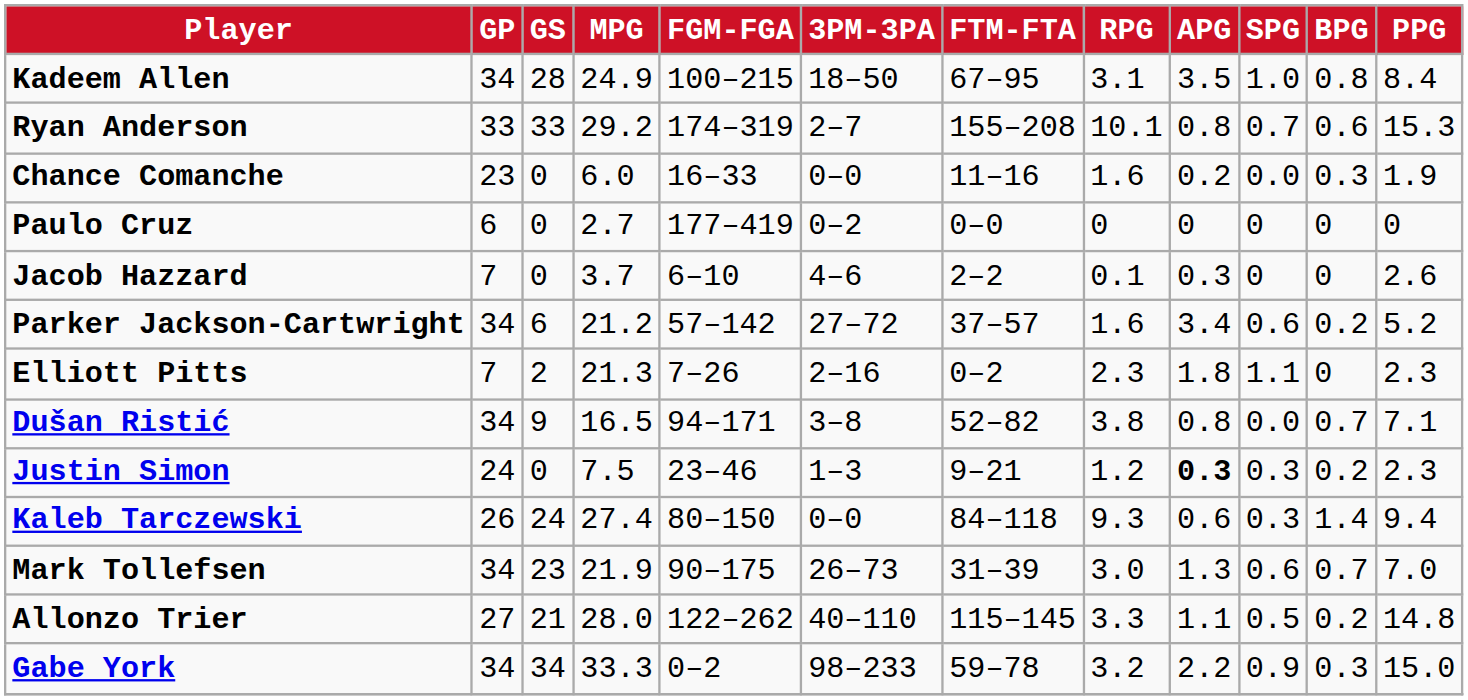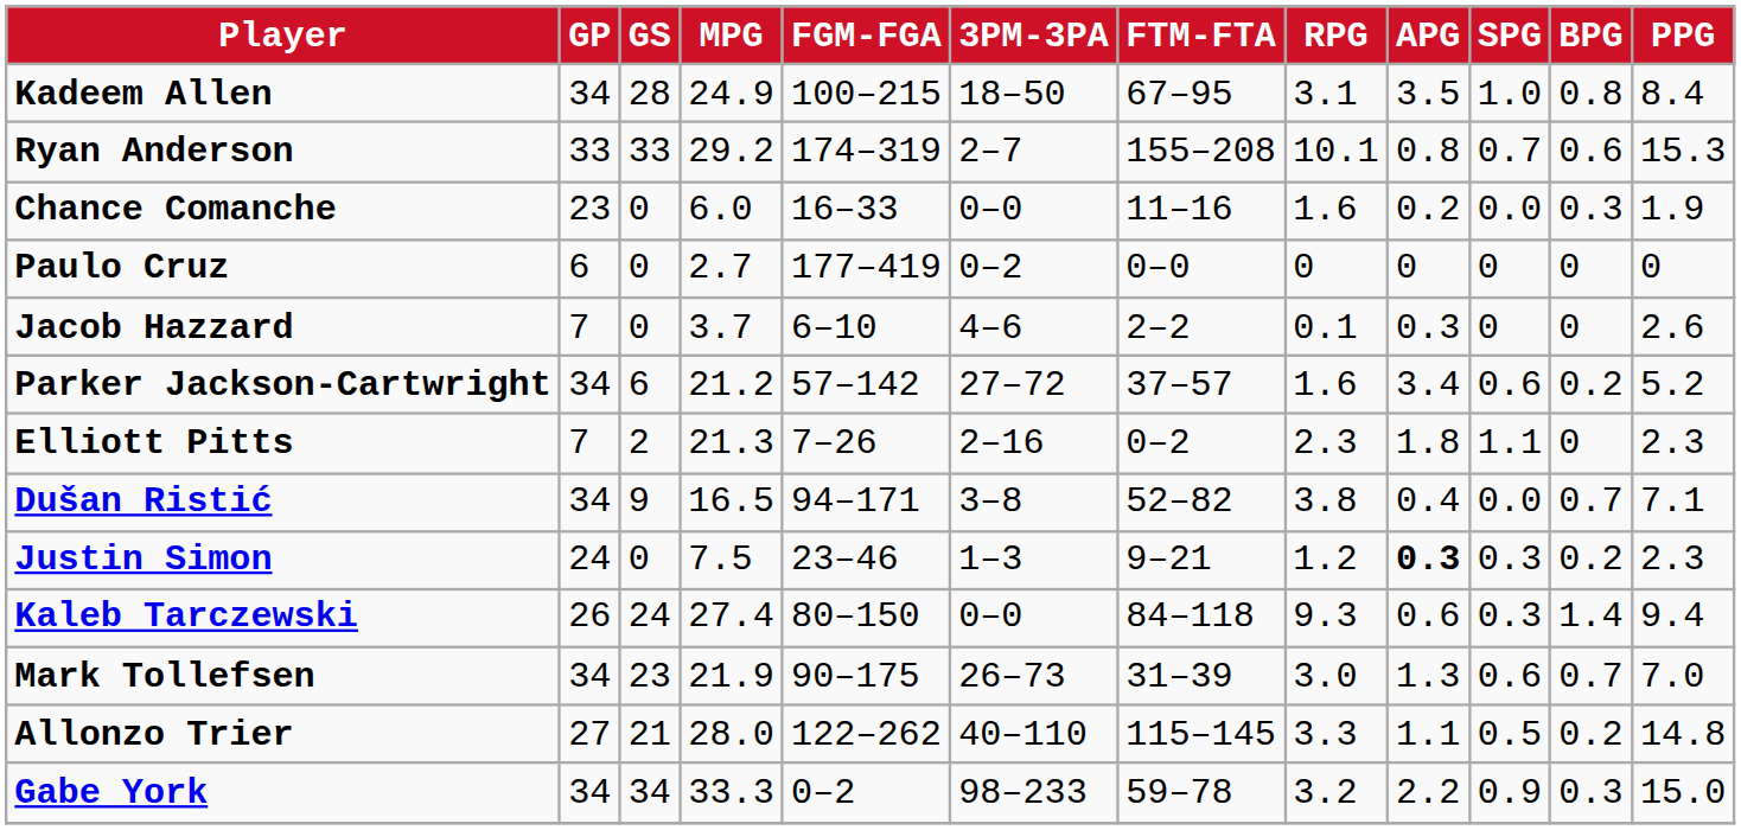 <table class="wikitable sortable" style="font-size: 100%">
 <tr>
 <th style="background:#CE1126;color:#FFFFFF;">Player</th>
 <th style="background:#CE1126;color:#FFFFFF;">GP</th>
 <th style="background:#CE1126;color:#FFFFFF;">GS</th>
 <th style="background:#CE1126;color:#FFFFFF;">MPG</th>
 <th style="background:#CE1126;color:#FFFFFF;">FGM-FGA</th>
 <th style="background:#CE1126;color:#FFFFFF;">3PM-3PA</th>
 <th style="background:#CE1126;color:#FFFFFF;">FTM-FTA</th>
 <th style="background:#CE1126;color:#FFFFFF;">RPG</th>
 <th style="background:#CE1126;color:#FFFFFF;">APG</th>
 <th style="background:#CE1126;color:#FFFFFF;">SPG</th>
 <th style="background:#CE1126;color:#FFFFFF;">BPG</th>
 <th style="background:#CE1126;color:#FFFFFF;">PPG</th>
 </tr>
 <tr bgcolor="">
 <td data-sort-value="Allen, Kadeem"><strong>Kadeem Allen</strong></td>
 <td>34</td>
 <td>28</td>
 <td>24.9</td>
 <td>100–215</td>
 <td>18–50</td>
 <td>67–95</td>
 <td>3.1</td>
 <td>3.5</td>
 <td>1.0</td>
 <td>0.8</td>
 <td>8.4</td>
 </tr>
 <tr bgcolor="">
 <td data-sort-value="Anderson, Ryan"><strong>Ryan Anderson</strong></td>
 <td>33</td>
 <td>33</td>
 <td>29.2</td>
 <td>174–319</td>
 <td>2–7</td>
 <td>155–208</td>
 <td>10.1</td>
 <td>0.8</td>
 <td>0.7</td>
 <td>0.6</td>
 <td>15.3</td>
 </tr>
 <tr bgcolor="">
 <td data-sort-value="Comanche, Chance"><strong>Chance Comanche</strong></td>
 <td>23</td>
 <td>0</td>
 <td>6.0</td>
 <td>16–33</td>
 <td>0–0</td>
 <td>11–16</td>
 <td>1.6</td>
 <td>0.2</td>
 <td>0.0</td>
 <td>0.3</td>
 <td>1.9</td>
 </tr>
 <tr bgcolor="">
 <td data-sort-value="Cruz, Paulo"><strong>Paulo Cruz</strong></td>
 <td>6</td>
 <td>0</td>
 <td>2.7</td>
 <td>177–419</td>
 <td>0–2</td>
 <td>0–0</td>
 <td>0</td>
 <td>0</td>
 <td>0</td>
 <td>0</td>
 <td>0</td>
 </tr>
 <tr bgcolor="">
 <td data-sort-value="Hazzard, Jacob"><strong>Jacob Hazzard</strong></td>
 <td>7</td>
 <td>0</td>
 <td>3.7</td>
 <td>6–10</td>
 <td>4–6</td>
 <td>2–2</td>
 <td>0.1</td>
 <td>0.3</td>
 <td>0</td>
 <td>0</td>
 <td>2.6</td>
 </tr>
 <tr bgcolor="">
 <td data-sort-value="Jackson-Cartwright, Parker"><strong>Parker Jackson-Cartwright</strong></td>
 <td>34</td>
 <td>6</td>
 <td>21.2</td>
 <td>57–142</td>
 <td>27–72</td>
 <td>37–57</td>
 <td>1.6</td>
 <td>3.4</td>
 <td>0.6</td>
 <td>0.2</td>
 <td>5.2</td>
 </tr>
 <tr bgcolor="">
 <td data-sort-value="Pitts, Elliott"><strong>Elliott Pitts</strong></td>
 <td>7</td>
 <td>2</td>
 <td>21.3</td>
 <td>7–26</td>
 <td>2–16</td>
 <td>0–2</td>
 <td>2.3</td>
 <td>1.8</td>
 <td>1.1</td>
 <td>0</td>
 <td>2.3</td>
 </tr>
 <tr bgcolor="">
 <td data-sort-value="Ristić, Dušan"><strong><a href='#'>Dušan Ristić</a></strong></td>
 <td>34</td>
 <td>9</td>
 <td>16.5</td>
 <td>94–171</td>
 <td>3–8</td>
 <td>52–82</td>
 <td>3.8</td>
-<td>0.8</td>
+<td>0.4</td>
 <td>0.0</td>
 <td>0.7</td>
 <td>7.1</td>
 </tr>
 <tr bgcolor="">
 <td data-sort-value="Simon, Justin"><strong><a href='#'>Justin Simon</a></strong></td>
 <td>24</td>
 <td>0</td>
 <td>7.5</td>
 <td>23–46</td>
 <td>1–3</td>
 <td>9–21</td>
 <td>1.2</td>
 <td><strong>0.3</strong></td>
 <td>0.3</td>
 <td>0.2</td>
 <td>2.3</td>
 </tr>
 <tr bgcolor="">
 <td data-sort-value="Tarczewski, Kaleb"><strong><a href='#'>Kaleb Tarczewski</a></strong></td>
 <td>26</td>
 <td>24</td>
 <td>27.4</td>
 <td>80–150</td>
 <td>0–0</td>
 <td>84–118</td>
 <td>9.3</td>
 <td>0.6</td>
 <td>0.3</td>
 <td>1.4</td>
 <td>9.4</td>
 </tr>
 <tr bgcolor="">
 <td data-sort-value="Tollefsen, Mark"><strong>Mark Tollefsen</strong></td>
 <td>34</td>
 <td>23</td>
 <td>21.9</td>
 <td>90–175</td>
 <td>26–73</td>
 <td>31–39</td>
 <td>3.0</td>
 <td>1.3</td>
 <td>0.6</td>
 <td>0.7</td>
 <td>7.0</td>
 </tr>
 <tr bgcolor="">
 <td data-sort-value="Trier, Allonzo"><strong>Allonzo Trier</strong></td>
 <td>27</td>
 <td>21</td>
 <td>28.0</td>
 <td>122–262</td>
 <td>40–110</td>
 <td>115–145</td>
 <td>3.3</td>
 <td>1.1</td>
 <td>0.5</td>
 <td>0.2</td>
 <td>14.8</td>
 </tr>
 <tr bgcolor="">
 <td data-sort-value="York, Gabe"><strong><a href='#'>Gabe York</a></strong></td>
 <td>34</td>
 <td>34</td>
 <td>33.3</td>
 <td>0–2</td>
 <td>98–233</td>
 <td>59–78</td>
 <td>3.2</td>
 <td>2.2</td>
 <td>0.9</td>
 <td>0.3</td>
 <td>15.0</td>
 </tr>
 <tr bgcolor="">
 </tr>
 </table>
